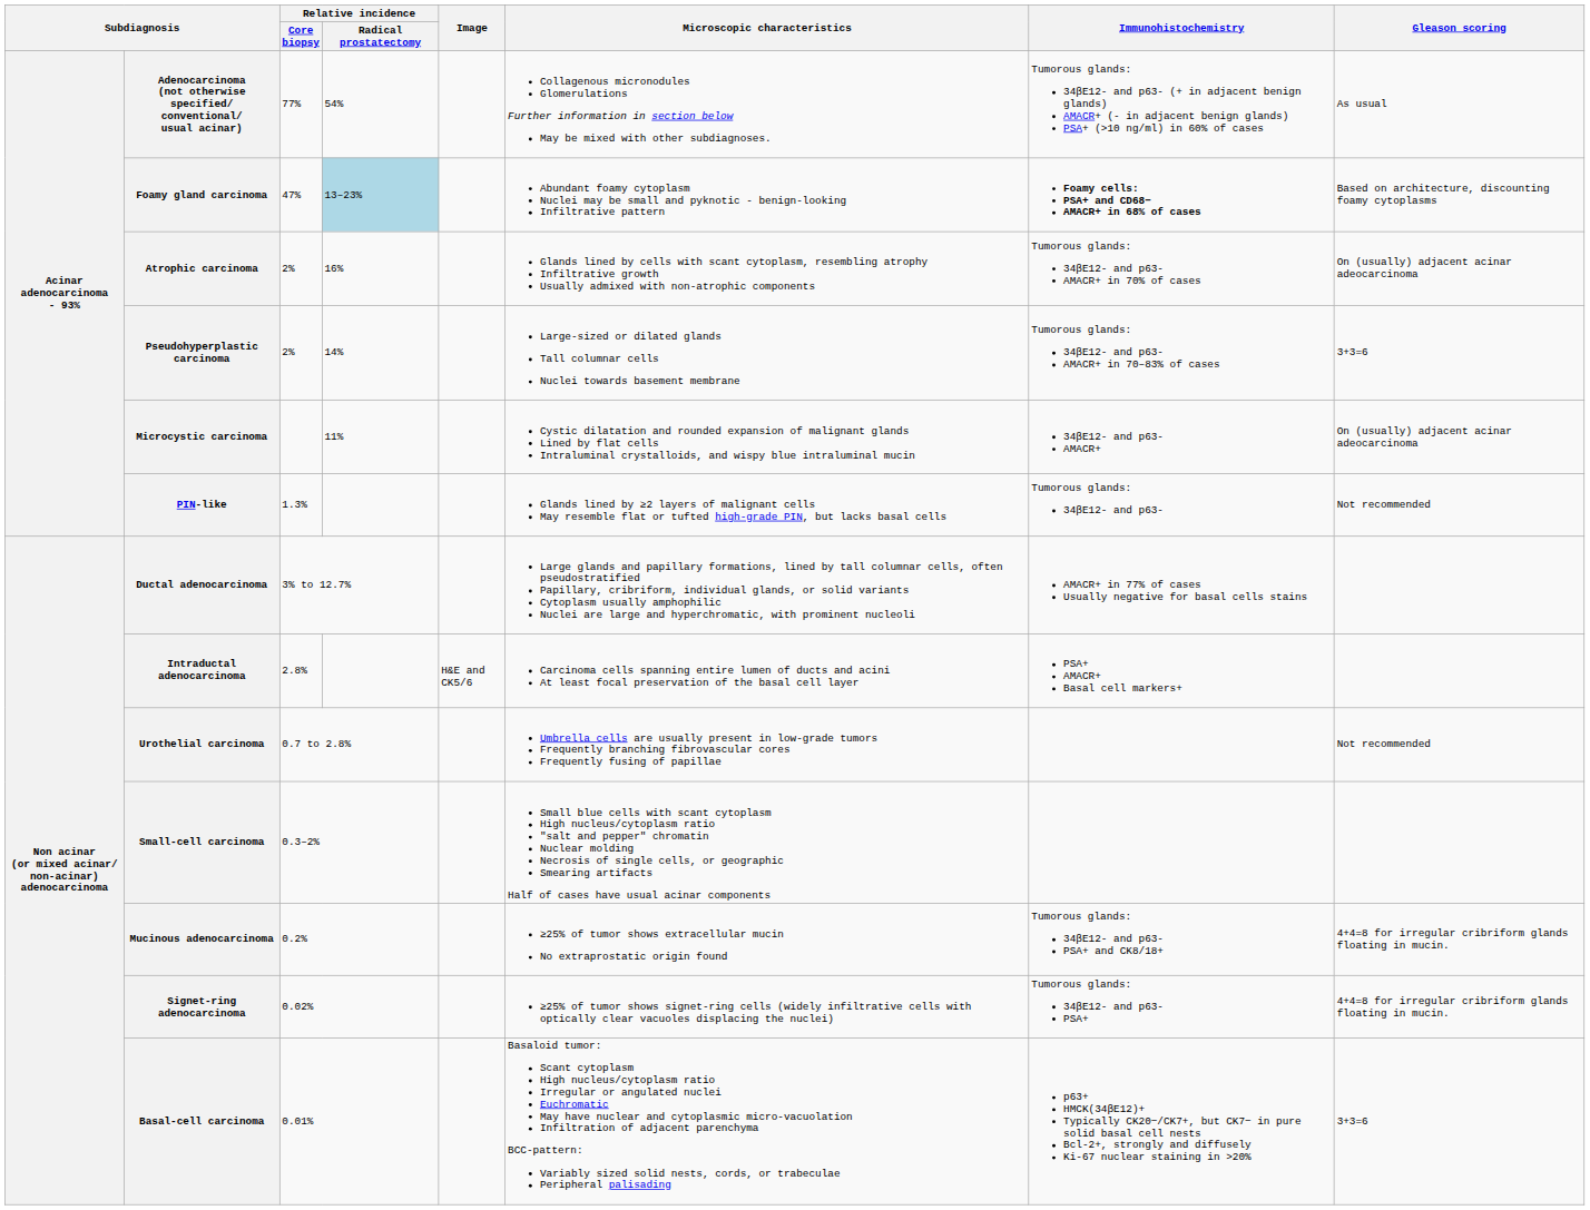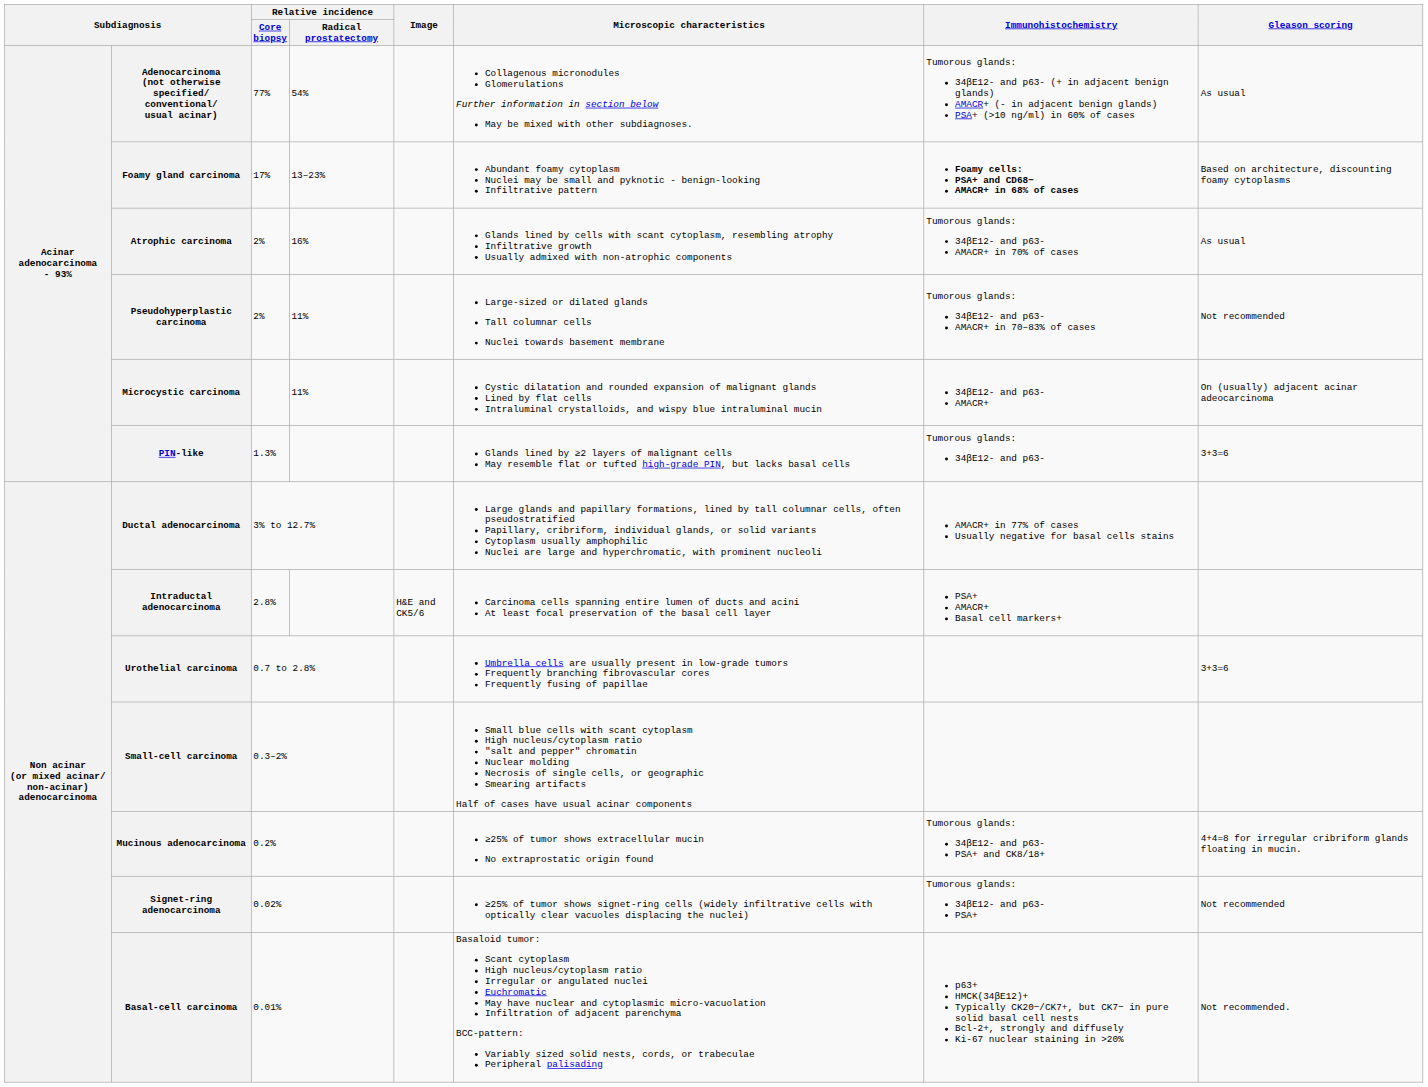 <table class="wikitable">
 <tr>
 <th colspan=2 rowspan=2>Subdiagnosis</th>
 <th colspan=2>Relative incidence</th>
 <th rowspan=2>Image</th>
 <th rowspan=2>Microscopic characteristics</th>
 <th rowspan=2><a href='#'>Immunohistochemistry</a></th>
 <th rowspan=2><a href='#'>Gleason scoring</a></th>
 </tr>
 <tr>
 <th><a href='#'>Core<br>biopsy</a></th>
 <th>Radical <a href='#'>prostatectomy</a></th>
 </tr>
 <tr>
 <th rowspan=6>Acinar adenocarcinoma<br>- 93%</th>
 <th>Adenocarcinoma <br>(not otherwise specified/<br>conventional/<br>usual acinar)</th>
 <td>77%</td>
 <td>54%</td>
 <td></td>
 <td><br><ul><li>Collagenous micronodules</li><li>Glomerulations</li></ul><em>Further information in <a href='#'>section below</a></em><ul><li>May be mixed with other subdiagnoses.</li></ul></td>
 <td>Tumorous glands:<br><ul><li>34βE12- and p63- (+ in adjacent benign glands)</li><li><a href='#'>AMACR</a>+ (- in adjacent benign glands)</li><li><a href='#'>PSA</a>+ (>10 ng/ml) in 60% of cases</li></ul></td>
 <td>As usual</td>
 </tr>
 <tr>
 <th>Foamy gland carcinoma</th>
-<td>47%</td>
-<td style="background: lightblue;">13–23%</td>
+<td>17%</td>
+<td>13–23%</td>
 <td></td>
 <td><br><ul><li>Abundant foamy cytoplasm</li><li>Nuclei may be small and pyknotic - benign-looking</li><li>Infiltrative pattern</li></ul></td>
 <td><strong><br><ul><li>Foamy cells:</li><li>PSA+ and CD68− </li><li>AMACR+ in 68% of cases</li></ul></strong></td>
 <td>Based on architecture, discounting foamy cytoplasms</td>
 </tr>
 <tr>
 <th>Atrophic carcinoma</th>
 <td>2%</td>
 <td>16%</td>
 <td></td>
 <td><br><ul><li>Glands lined by cells with scant cytoplasm, resembling atrophy</li><li>Infiltrative growth</li><li>Usually admixed with non-atrophic components</li></ul></td>
 <td>Tumorous glands:<br><ul><li>34βE12- and p63- </li><li>AMACR+ in 70% of cases</li></ul></td>
-<td>On (usually) adjacent acinar adeocarcinoma</td>
+<td>As usual</td>
 </tr>
 <tr>
 <th>Pseudohyperplastic carcinoma</th>
 <td>2%</td>
-<td>14%</td>
+<td>11%</td>
 <td></td>
 <td><br><ul><li>Large-sized or dilated glands</li></ul><ul><li>Tall columnar cells</li></ul><ul><li>Nuclei towards basement membrane</li></ul></td>
 <td>Tumorous glands:<br><ul><li>34βE12- and p63- </li><li>AMACR+ in 70–83% of cases</li></ul></td>
-<td>3+3=6</td>
+<td>Not recommended</td>
 </tr>
 <tr>
 <th>Microcystic carcinoma</th>
 <td></td>
 <td>11%</td>
 <td></td>
 <td><br><ul><li>Cystic dilatation and rounded expansion of malignant glands</li><li>Lined by flat cells</li><li>Intraluminal crystalloids, and wispy blue intraluminal mucin</li></ul></td>
 <td><br><ul><li>34βE12- and p63-</li><li>AMACR+</li></ul></td>
 <td>On (usually) adjacent acinar adeocarcinoma</td>
 </tr>
 <tr>
 <th><a href='#'>PIN</a>-like</th>
 <td>1.3%</td>
 <td></td>
 <td></td>
 <td><br><ul><li>Glands lined by ≥2 layers of malignant cells</li><li>May resemble flat or tufted <a href='#'>high-grade PIN</a>, but lacks basal cells</li></ul></td>
 <td>Tumorous glands:<br><ul><li>34βE12- and p63- </li></ul></td>
-<td>Not recommended</td>
+<td>3+3=6</td>
 </tr>
 <tr>
 <th rowspan=7>Non acinar<br>(or mixed acinar/<br>non-acinar)<br> adenocarcinoma</th>
 <th>Ductal adenocarcinoma</th>
 <td colspan=2>3% to 12.7%</td>
 <td></td>
 <td><br><ul><li>Large glands and papillary formations, lined by tall columnar cells, often pseudostratified</li><li>Papillary, cribriform, individual glands, or solid variants</li><li>Cytoplasm usually amphophilic</li><li>Nuclei are large and hyperchromatic, with prominent nucleoli</li></ul></td>
 <td><br><ul><li>AMACR+ in 77% of cases</li><li>Usually negative for basal cells stains</li></ul></td>
 <td></td>
 </tr>
 <tr>
 <th>Intraductal adenocarcinoma</th>
 <td>2.8%</td>
 <td></td>
 <td><br>H&E and CK5/6</td>
 <td><br><ul><li>Carcinoma cells spanning entire lumen of ducts and acini</li><li>At least focal preservation of the basal cell layer</li></ul></td>
 <td><br><ul><li>PSA+</li><li>AMACR+</li><li>Basal cell markers+</li></ul></td>
 <td></td>
 </tr>
 <tr>
 <th>Urothelial carcinoma</th>
 <td colspan=2>0.7 to 2.8%</td>
 <td></td>
 <td><br><ul><li><a href='#'>Umbrella cells</a> are usually present in low-grade tumors</li><li>Frequently branching fibrovascular cores</li><li>Frequently fusing of papillae</li></ul></td>
 <td></td>
-<td>Not recommended</td>
+<td>3+3=6</td>
 </tr>
 <tr>
 <th>Small-cell carcinoma</th>
 <td colspan=2>0.3–2%</td>
 <td></td>
 <td><br><ul><li>Small blue cells with scant cytoplasm</li><li>High nucleus/cytoplasm ratio</li><li>"salt and pepper" chromatin</li><li>Nuclear molding</li><li>Necrosis of single cells, or geographic</li><li>Smearing artifacts</li></ul>Half of cases have usual acinar components</td>
 <td></td>
 <td></td>
 </tr>
 <tr>
 <th>Mucinous adenocarcinoma</th>
 <td colspan=2>0.2%</td>
 <td></td>
 <td><br><ul><li>≥25% of tumor shows extracellular mucin</li></ul><ul><li>No extraprostatic origin found</li></ul></td>
 <td>Tumorous glands:<br><ul><li>34βE12- and p63-</li><li>PSA+ and CK8/18+</li></ul></td>
 <td>4+4=8 for irregular cribriform glands floating in mucin.</td>
 </tr>
 <tr>
 <th>Signet-ring adenocarcinoma</th>
 <td colspan=2>0.02%</td>
 <td></td>
 <td><br><ul><li>≥25% of tumor shows signet-ring cells (widely infiltrative cells with optically clear vacuoles displacing the nuclei)</li></ul></td>
 <td>Tumorous glands:<br><ul><li>34βE12- and p63-</li><li>PSA+</li></ul></td>
-<td>4+4=8 for irregular cribriform glands floating in mucin.</td>
+<td>Not recommended</td>
 </tr>
 <tr>
 <th>Basal-cell carcinoma</th>
 <td colspan=2>0.01%</td>
 <td></td>
 <td>Basaloid tumor:<br><ul><li>Scant cytoplasm</li><li>High nucleus/cytoplasm ratio</li><li>Irregular or angulated nuclei</li><li><a href='#'>Euchromatic</a></li><li>May have nuclear and cytoplasmic micro-vacuolation</li><li>Infiltration of adjacent parenchyma</li></ul>BCC-pattern:<ul><li>Variably sized solid nests, cords, or trabeculae</li><li>Peripheral <a href='#'>palisading</a></li></ul></td>
 <td><br><ul><li>p63+ </li><li>HMCK(34βE12)+</li><li>Typically CK20−/CK7+, but CK7− in pure solid basal cell nests</li><li>Bcl-2+, strongly and diffusely</li><li>Ki-67 nuclear staining in >20%</li></ul></td>
-<td>3+3=6</td>
+<td>Not recommended.</td>
 </tr>
 </table>
